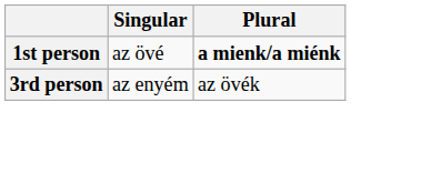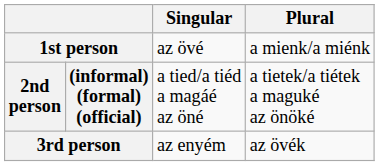 <table class="wikitable" align=center>
 <tr>
 <th colspan=2> </th>
 <th>Singular</th>
 <th>Plural</th>
 </tr>
 <tr>
 <th colspan=2>1st person</th>
 <td>az övé</td>
-<td><strong>a mienk/a miénk</strong></td>
+<td>a mienk/a miénk</td>
+</tr>
+<tr>
+<th>2nd<br>person</th>
+<th>(informal) <br>(formal) <br>(official)</th>
+<td>a tied/a tiéd <br>a magáé <br>az öné</td>
+<td>a tietek/a tiétek <br>a maguké <br>az önöké</td>
 </tr>
 <tr>
 <th colspan=2>3rd person</th>
 <td>az enyém</td>
 <td>az övék</td>
 </tr>
 </table>
